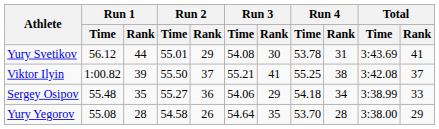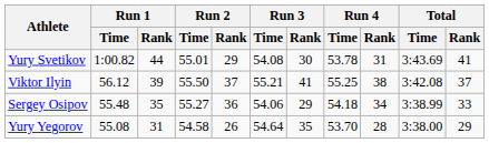 <table class="wikitable" border="1" style="font-size:90%">
 <tr>
 <th rowspan="2">Athlete</th>
 <th colspan="2">Run 1</th>
 <th colspan="2">Run 2</th>
 <th colspan="2">Run 3</th>
 <th colspan="2">Run 4</th>
 <th colspan="2">Total</th>
 </tr>
 <tr>
 <th>Time</th>
 <th>Rank</th>
 <th>Time</th>
 <th>Rank</th>
 <th>Time</th>
 <th>Rank</th>
 <th>Time</th>
 <th>Rank</th>
 <th>Time</th>
 <th>Rank</th>
 </tr>
 <tr>
 <td><a href='#'>Yury Svetikov</a></td>
-<td align="center">56.12</td>
+<td align="center">1:00.82</td>
 <td align="center">44</td>
 <td align="center">55.01</td>
 <td align="center">29</td>
 <td align="center">54.08</td>
 <td align="center">30</td>
 <td align="center">53.78</td>
 <td align="center">31</td>
 <td align="center">3:43.69</td>
 <td align="center">41</td>
 </tr>
 <tr>
 <td><a href='#'>Viktor Ilyin</a></td>
-<td align="center">1:00.82</td>
+<td align="center">56.12</td>
 <td align="center">39</td>
 <td align="center">55.50</td>
 <td align="center">37</td>
 <td align="center">55.21</td>
 <td align="center">41</td>
 <td align="center">55.25</td>
 <td align="center">38</td>
 <td align="center">3:42.08</td>
 <td align="center">37</td>
 </tr>
 <tr>
 <td><a href='#'>Sergey Osipov</a></td>
 <td align="center">55.48</td>
 <td align="center">35</td>
 <td align="center">55.27</td>
 <td align="center">36</td>
 <td align="center">54.06</td>
 <td align="center">29</td>
 <td align="center">54.18</td>
 <td align="center">34</td>
 <td align="center">3:38.99</td>
 <td align="center">33</td>
 </tr>
 <tr>
 <td><a href='#'>Yury Yegorov</a></td>
 <td align="center">55.08</td>
-<td align="center">28</td>
+<td align="center">31</td>
 <td align="center">54.58</td>
 <td align="center">26</td>
 <td align="center">54.64</td>
 <td align="center">35</td>
 <td align="center">53.70</td>
 <td align="center">28</td>
 <td align="center">3:38.00</td>
 <td align="center">29</td>
 </tr>
 </table>
